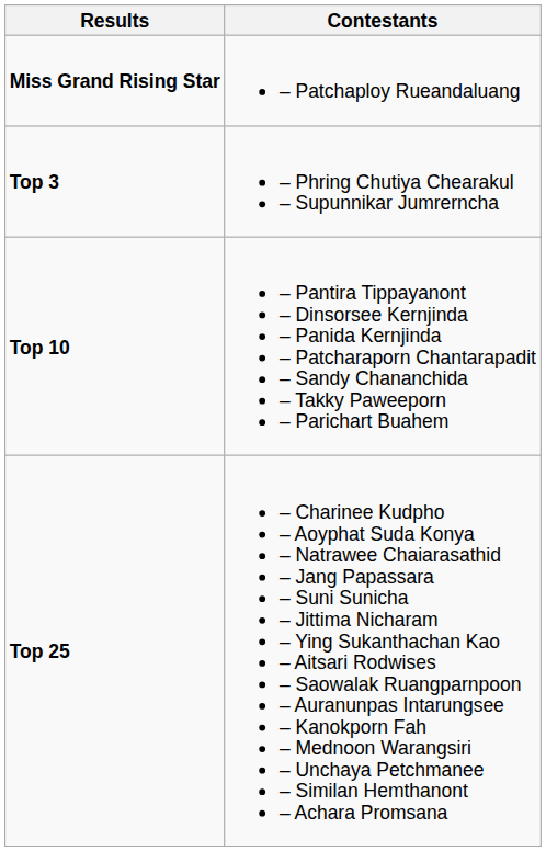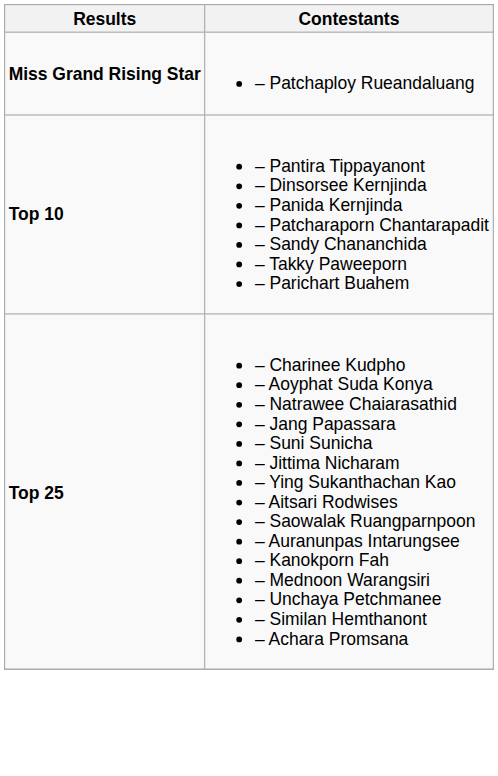 <table class="wikitable" style="font-size: 95%">
 <tr>
 <th>Results</th>
 <th>Contestants</th>
 </tr>
 <tr>
 <td><strong>Miss Grand Rising Star</strong></td>
 <td><br><ul><li><strong></strong> – Patchaploy Rueandaluang</li></ul></td>
-</tr>
-<tr>
-<td><strong>Top 3</strong></td>
-<td><br><ul><li><strong></strong> – Phring Chutiya Chearakul</li><li><strong></strong> – Supunnikar Jumrerncha</li></ul></td>
 </tr>
 <tr>
 <td><strong>Top 10</strong></td>
 <td><br><ul><li><strong></strong> – Pantira Tippayanont</li><li><strong></strong> –  Dinsorsee Kernjinda</li><li><strong></strong> –  Panida Kernjinda</li><li><strong></strong> –  Patcharaporn Chantarapadit</li><li><strong></strong> – Sandy Chananchida</li><li><strong></strong> – Takky Paweeporn</li><li><strong></strong> –  Parichart Buahem</li></ul></td>
 </tr>
 <tr>
 <td><strong>Top 25</strong></td>
 <td><br><ul><li><strong></strong> – Charinee Kudpho</li><li><strong></strong> –  Aoyphat Suda Konya</li><li><strong></strong> – Natrawee Chaiarasathid</li><li><strong></strong> – Jang Papassara</li><li><strong></strong> – Suni Sunicha</li><li><strong></strong> – Jittima Nicharam</li><li><strong></strong> – Ying Sukanthachan Kao</li><li><strong></strong> – Aitsari Rodwises</li><li><strong></strong> – Saowalak Ruangparnpoon</li><li><strong></strong> – Auranunpas Intarungsee</li><li><strong></strong> – Kanokporn Fah</li><li><strong></strong> – Mednoon Warangsiri</li><li><strong></strong> – Unchaya Petchmanee</li><li><strong></strong> – Similan Hemthanont</li><li><strong></strong> – Achara Promsana</li></ul></td>
 </tr>
 <tr>
 </tr>
 </table>
